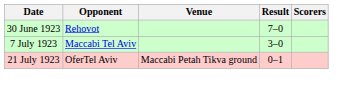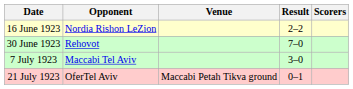 <table class="wikitable">
 <tr>
 <th>Date</th>
 <th>Opponent</th>
 <th>Venue</th>
 <th>Result</th>
 <th>Scorers</th>
+</tr>
+<tr bgcolor=ffffcc>
+<td align=center>16 June 1923</td>
+<td><a href='#'>Nordia Rishon LeZion</a></td>
+<td></td>
+<td align=center>2–2</td>
+<td></td>
 </tr>
 <tr bgcolor=ccffcc>
 <td align=center>30 June 1923</td>
 <td><a href='#'>Rehovot</a></td>
 <td></td>
 <td align=center>7–0</td>
 <td></td>
 </tr>
 <tr bgcolor=ccffcc>
 <td align=center>7 July 1923</td>
 <td><a href='#'>Maccabi Tel Aviv</a></td>
 <td></td>
 <td align=center>3–0</td>
 <td></td>
 </tr>
 <tr bgcolor= ffcccc>
 <td align=center>21 July 1923</td>
 <td>OferTel Aviv</td>
 <td>Maccabi Petah Tikva ground</td>
 <td align=center>0–1</td>
 <td></td>
 </tr>
 </table>
